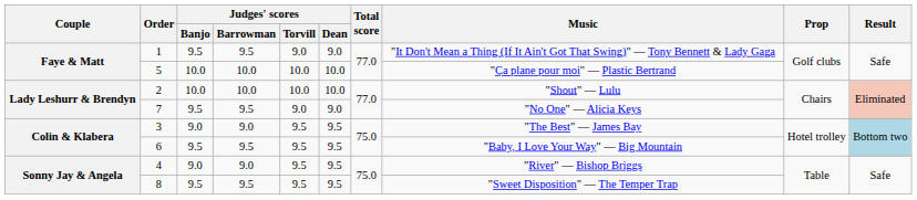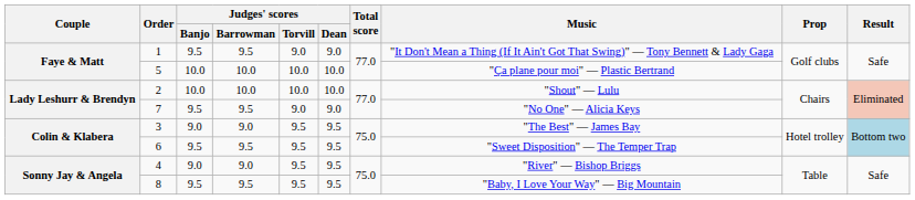 <table class="wikitable sortable" style="text-align:center; font-size:90%; width:90%">
 <tr>
 <th scope="col" rowspan=2>Couple</th>
 <th scope="col" rowspan=2>Order</th>
 <th scope="col" colspan=4 class="unsortable">Judges' scores</th>
 <th scope="col" rowspan=2>Total<br>score</th>
 <th scope="col" rowspan=2 class="unsortable">Music</th>
 <th scope="col" rowspan=2 class="unsortable">Prop</th>
 <th scope="col" rowspan=2 class="unsortable">Result</th>
 </tr>
 <tr>
 <th class="unsortable">Banjo</th>
 <th class="unsortable">Barrowman</th>
 <th class="unsortable">Torvill</th>
 <th class="unsortable">Dean</th>
 </tr>
 <tr>
 <th scope="row" rowspan=2>Faye & Matt</th>
 <td>1</td>
 <td>9.5</td>
 <td>9.5</td>
 <td>9.0</td>
 <td>9.0</td>
 <td rowspan="2">77.0</td>
 <td>"<a href='#'>It Don't Mean a Thing (If It Ain't Got That Swing)</a>" — <a href='#'>Tony Bennett</a> & <a href='#'>Lady Gaga</a></td>
 <td rowspan="2">Golf clubs</td>
 <td rowspan=2>Safe</td>
 </tr>
 <tr>
 <td>5</td>
 <td>10.0</td>
 <td>10.0</td>
 <td>10.0</td>
 <td>10.0</td>
 <td>"<a href='#'>Ça plane pour moi</a>" — <a href='#'>Plastic Bertrand</a></td>
 </tr>
 <tr>
 <th scope="row" rowspan=2>Lady Leshurr & Brendyn</th>
 <td>2</td>
 <td>10.0</td>
 <td>10.0</td>
 <td>10.0</td>
 <td>10.0</td>
 <td rowspan="2">77.0</td>
 <td>"<a href='#'>Shout</a>" — <a href='#'>Lulu</a></td>
 <td rowspan="2">Chairs</td>
 <td rowspan=2 bgcolor="#f4c7b8">Eliminated</td>
 </tr>
 <tr>
 <td>7</td>
 <td>9.5</td>
 <td>9.5</td>
 <td>9.0</td>
 <td>9.0</td>
 <td>"<a href='#'>No One</a>" — <a href='#'>Alicia Keys</a></td>
 </tr>
 <tr>
 <th scope="row" rowspan=2>Colin & Klabera</th>
 <td>3</td>
 <td>9.0</td>
 <td>9.0</td>
 <td>9.5</td>
 <td>9.5</td>
 <td rowspan="2">75.0</td>
 <td>"<a href='#'>The Best</a>" — <a href='#'>James Bay</a></td>
 <td rowspan="2">Hotel trolley</td>
 <td rowspan=2 bgcolor="lightblue">Bottom two</td>
 </tr>
 <tr>
 <td>6</td>
 <td>9.5</td>
 <td>9.5</td>
 <td>9.5</td>
 <td>9.5</td>
-<td>"<a href='#'>Baby, I Love Your Way</a>" — <a href='#'>Big Mountain</a></td>
+<td>"<a href='#'>Sweet Disposition</a>" — <a href='#'>The Temper Trap</a></td>
 </tr>
 <tr>
 <th scope="row" rowspan=2>Sonny Jay & Angela</th>
 <td>4</td>
 <td>9.0</td>
 <td>9.0</td>
 <td>9.5</td>
 <td>9.5</td>
 <td rowspan="2">75.0</td>
 <td>"<a href='#'>River</a>" — <a href='#'>Bishop Briggs</a></td>
 <td rowspan="2">Table</td>
 <td rowspan=2>Safe</td>
 </tr>
 <tr>
 <td>8</td>
 <td>9.5</td>
 <td>9.5</td>
 <td>9.5</td>
 <td>9.5</td>
-<td>"<a href='#'>Sweet Disposition</a>" — <a href='#'>The Temper Trap</a></td>
+<td>"<a href='#'>Baby, I Love Your Way</a>" — <a href='#'>Big Mountain</a></td>
 </tr>
 </table>
